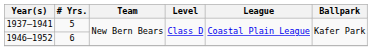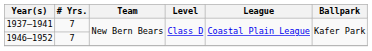 <table class="wikitable" style="text-align:center; font-size: 95%;">
 <tr>
 <th>Year(s)</th>
 <th># Yrs.</th>
 <th>Team</th>
 <th>Level</th>
 <th>League</th>
 <th>Ballpark</th>
 </tr>
 <tr>
 <td>1937–1941</td>
-<td>5</td>
+<td>7</td>
 <td rowspan=2>New Bern Bears</td>
 <td rowspan=2><a href='#'>Class D</a></td>
 <td rowspan=2><a href='#'>Coastal Plain League</a></td>
 <td rowspan=2>Kafer Park</td>
 </tr>
 <tr>
 <td>1946–1952</td>
-<td>6</td>
+<td>7</td>
 </tr>
 <tr>
 </tr>
 </table>
